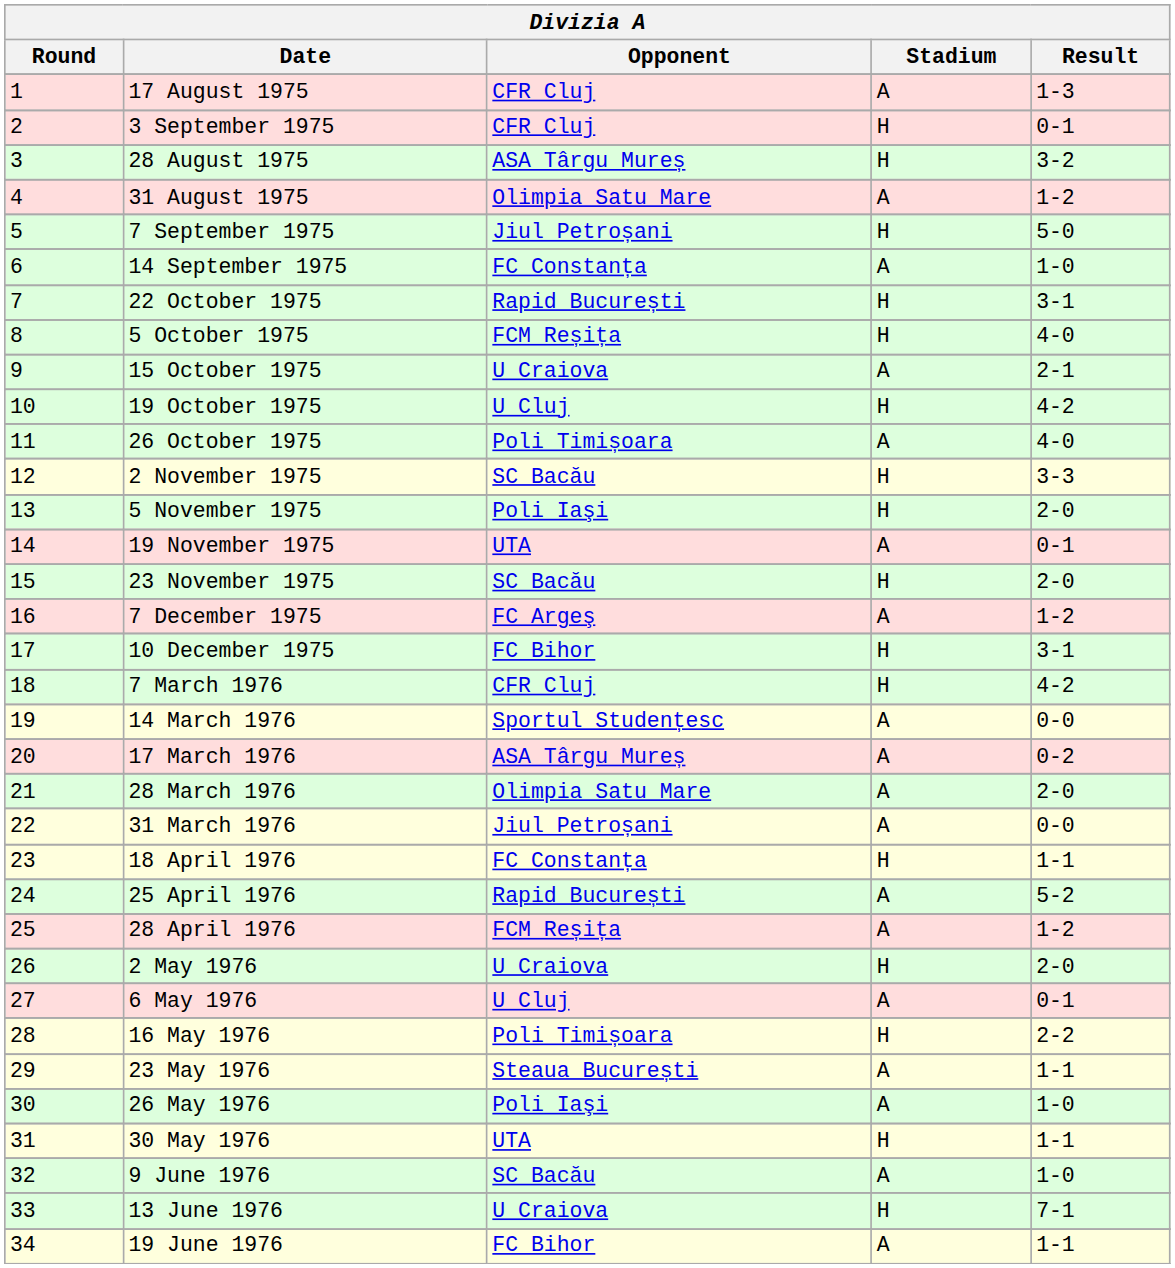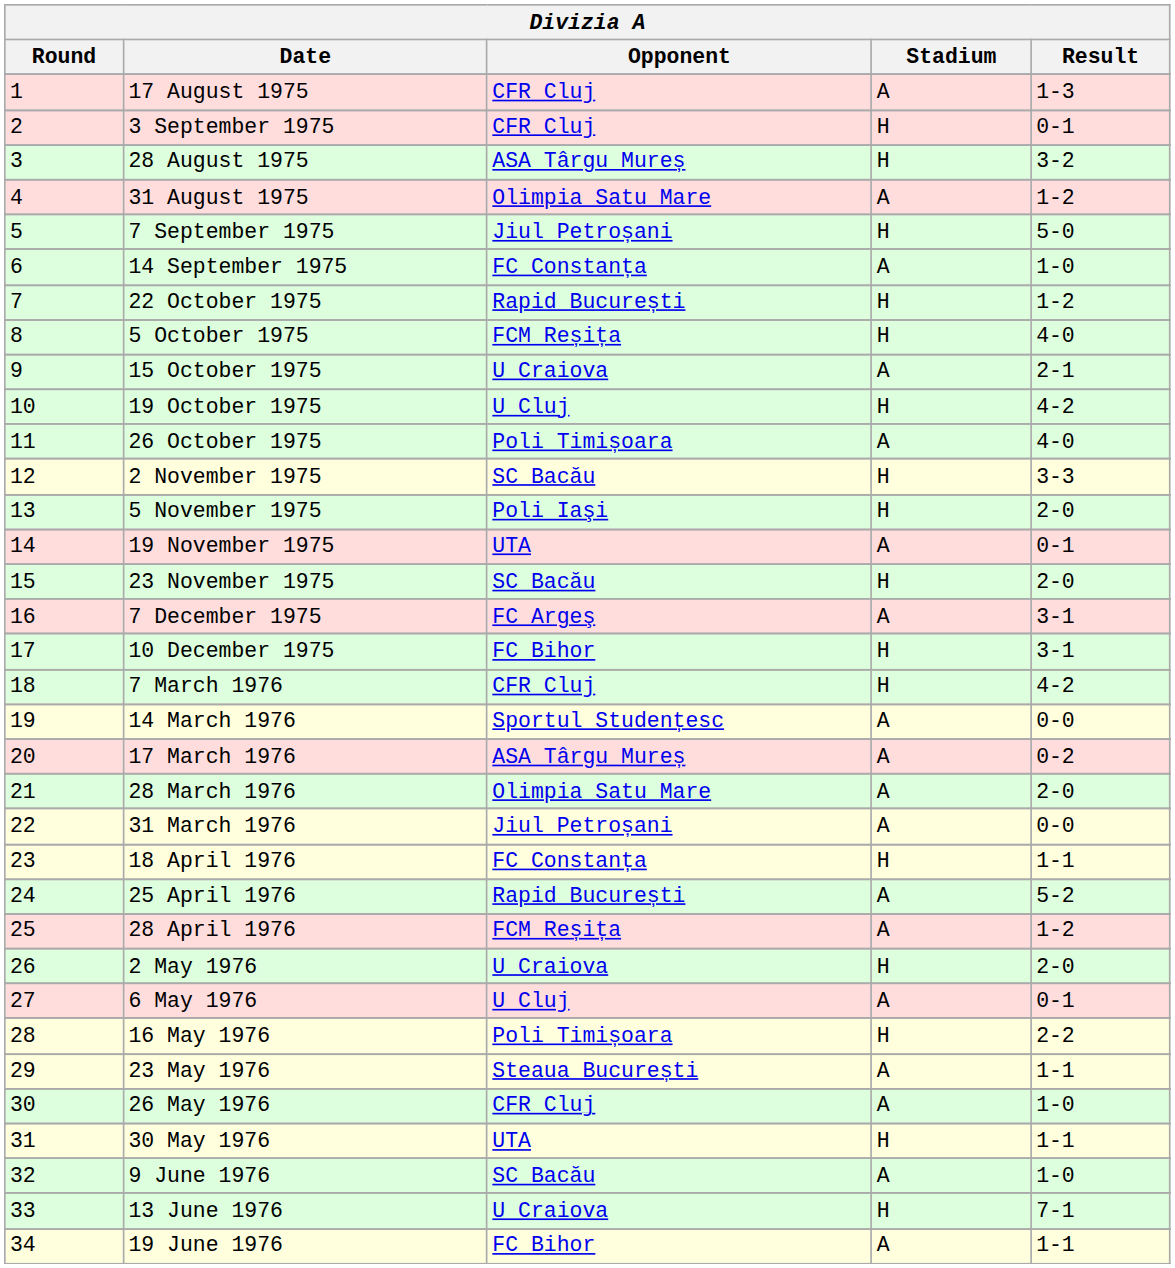 <table class="wikitable" style="width:80%;">
 <tr>
 <th colspan="5" style="text-align:center;"><em>Divizia A</em></th>
 </tr>
 <tr>
 <th>Round</th>
 <th>Date</th>
 <th>Opponent</th>
 <th>Stadium</th>
 <th>Result</th>
 </tr>
 <tr>
 </tr>
 <tr bgcolor="#ffdddd">
 <td>1</td>
 <td>17 August 1975</td>
 <td><a href='#'>CFR Cluj</a></td>
 <td>A</td>
 <td>1-3</td>
 </tr>
 <tr>
 </tr>
 <tr bgcolor="#ffdddd">
 <td>2</td>
 <td>3 September 1975</td>
 <td><a href='#'>CFR Cluj</a></td>
 <td>H</td>
 <td>0-1</td>
 </tr>
 <tr>
 </tr>
 <tr bgcolor="#ddffdd">
 <td>3</td>
 <td>28 August 1975</td>
 <td><a href='#'>ASA Târgu Mureș</a></td>
 <td>H</td>
 <td>3-2</td>
 </tr>
 <tr>
 </tr>
 <tr bgcolor="#ffdddd">
 <td>4</td>
 <td>31 August 1975</td>
 <td><a href='#'>Olimpia Satu Mare</a></td>
 <td>A</td>
 <td>1-2</td>
 </tr>
 <tr>
 </tr>
 <tr bgcolor="#ddffdd">
 <td>5</td>
 <td>7 September 1975</td>
 <td><a href='#'>Jiul Petroșani</a></td>
 <td>H</td>
 <td>5-0</td>
 </tr>
 <tr>
 </tr>
 <tr bgcolor="#ddffdd">
 <td>6</td>
 <td>14 September 1975</td>
 <td><a href='#'>FC Constanța</a></td>
 <td>A</td>
 <td>1-0</td>
 </tr>
 <tr>
 </tr>
 <tr bgcolor="#ddffdd">
 <td>7</td>
 <td>22 October 1975</td>
 <td><a href='#'>Rapid București</a></td>
 <td>H</td>
-<td>3-1</td>
+<td>1-2</td>
 </tr>
 <tr>
 </tr>
 <tr bgcolor="#ddffdd">
 <td>8</td>
 <td>5 October 1975</td>
 <td><a href='#'>FCM Reșița</a></td>
 <td>H</td>
 <td>4-0</td>
 </tr>
 <tr>
 </tr>
 <tr bgcolor="#ddffdd">
 <td>9</td>
 <td>15 October 1975</td>
 <td><a href='#'>U Craiova</a></td>
 <td>A</td>
 <td>2-1</td>
 </tr>
 <tr>
 </tr>
 <tr bgcolor="#ddffdd">
 <td>10</td>
 <td>19 October 1975</td>
 <td><a href='#'>U Cluj</a></td>
 <td>H</td>
 <td>4-2</td>
 </tr>
 <tr>
 </tr>
 <tr bgcolor="#ddffdd">
 <td>11</td>
 <td>26 October 1975</td>
 <td><a href='#'>Poli Timișoara</a></td>
 <td>A</td>
 <td>4-0</td>
 </tr>
 <tr>
 </tr>
 <tr bgcolor="#ffffdd">
 <td>12</td>
 <td>2 November 1975</td>
 <td><a href='#'>SC Bacău</a></td>
 <td>H</td>
 <td>3-3</td>
 </tr>
 <tr>
 </tr>
 <tr bgcolor="#ddffdd">
 <td>13</td>
 <td>5 November 1975</td>
 <td><a href='#'>Poli Iaşi</a></td>
 <td>H</td>
 <td>2-0</td>
 </tr>
 <tr>
 </tr>
 <tr bgcolor="#ffdddd">
 <td>14</td>
 <td>19 November 1975</td>
 <td><a href='#'>UTA</a></td>
 <td>A</td>
 <td>0-1</td>
 </tr>
 <tr>
 </tr>
 <tr bgcolor="#ddffdd">
 <td>15</td>
 <td>23 November 1975</td>
 <td><a href='#'>SC Bacău</a></td>
 <td>H</td>
 <td>2-0</td>
 </tr>
 <tr>
 </tr>
 <tr bgcolor="#ffdddd">
 <td>16</td>
 <td>7 December 1975</td>
 <td><a href='#'>FC Argeş</a></td>
 <td>A</td>
-<td>1-2</td>
+<td>3-1</td>
 </tr>
 <tr>
 </tr>
 <tr bgcolor="#ddffdd">
 <td>17</td>
 <td>10 December 1975</td>
 <td><a href='#'>FC Bihor</a></td>
 <td>H</td>
 <td>3-1</td>
 </tr>
 <tr>
 </tr>
 <tr bgcolor="#ddffdd">
 <td>18</td>
 <td>7 March 1976</td>
 <td><a href='#'>CFR Cluj</a></td>
 <td>H</td>
 <td>4-2</td>
 </tr>
 <tr>
 </tr>
 <tr bgcolor="#ffffdd">
 <td>19</td>
 <td>14 March 1976</td>
 <td><a href='#'>Sportul Studențesc</a></td>
 <td>A</td>
 <td>0-0</td>
 </tr>
 <tr>
 </tr>
 <tr bgcolor="#ffdddd">
 <td>20</td>
 <td>17 March 1976</td>
 <td><a href='#'>ASA Târgu Mureș</a></td>
 <td>A</td>
 <td>0-2</td>
 </tr>
 <tr>
 </tr>
 <tr bgcolor="#ddffdd">
 <td>21</td>
 <td>28 March 1976</td>
 <td><a href='#'>Olimpia Satu Mare</a></td>
 <td>A</td>
 <td>2-0</td>
 </tr>
 <tr>
 </tr>
 <tr bgcolor="#ffffdd">
 <td>22</td>
 <td>31 March 1976</td>
 <td><a href='#'>Jiul Petroșani</a></td>
 <td>A</td>
 <td>0-0</td>
 </tr>
 <tr>
 </tr>
 <tr bgcolor="#ffffdd">
 <td>23</td>
 <td>18 April 1976</td>
 <td><a href='#'>FC Constanța</a></td>
 <td>H</td>
 <td>1-1</td>
 </tr>
 <tr>
 </tr>
 <tr bgcolor="#ddffdd">
 <td>24</td>
 <td>25 April 1976</td>
 <td><a href='#'>Rapid București</a></td>
 <td>A</td>
 <td>5-2</td>
 </tr>
 <tr>
 </tr>
 <tr bgcolor="#ffdddd">
 <td>25</td>
 <td>28 April 1976</td>
 <td><a href='#'>FCM Reșița</a></td>
 <td>A</td>
 <td>1-2</td>
 </tr>
 <tr>
 </tr>
 <tr bgcolor="#ddffdd">
 <td>26</td>
 <td>2 May 1976</td>
 <td><a href='#'>U Craiova</a></td>
 <td>H</td>
 <td>2-0</td>
 </tr>
 <tr>
 </tr>
 <tr bgcolor="#ffdddd">
 <td>27</td>
 <td>6 May 1976</td>
 <td><a href='#'>U Cluj</a></td>
 <td>A</td>
 <td>0-1</td>
 </tr>
 <tr>
 </tr>
 <tr bgcolor="#ffffdd">
 <td>28</td>
 <td>16 May 1976</td>
 <td><a href='#'>Poli Timișoara</a></td>
 <td>H</td>
 <td>2-2</td>
 </tr>
 <tr>
 </tr>
 <tr bgcolor="#ffffdd">
 <td>29</td>
 <td>23 May 1976</td>
 <td><a href='#'>Steaua București</a></td>
 <td>A</td>
 <td>1-1</td>
 </tr>
 <tr>
 </tr>
 <tr bgcolor="#ddffdd">
 <td>30</td>
 <td>26 May 1976</td>
-<td><a href='#'>Poli Iaşi</a></td>
+<td><a href='#'>CFR Cluj</a></td>
 <td>A</td>
 <td>1-0</td>
 </tr>
 <tr>
 </tr>
 <tr bgcolor="#ffffdd">
 <td>31</td>
 <td>30 May 1976</td>
 <td><a href='#'>UTA</a></td>
 <td>H</td>
 <td>1-1</td>
 </tr>
 <tr>
 </tr>
 <tr bgcolor="#ddffdd">
 <td>32</td>
 <td>9 June 1976</td>
 <td><a href='#'>SC Bacău</a></td>
 <td>A</td>
 <td>1-0</td>
 </tr>
 <tr>
 </tr>
 <tr bgcolor="#ddffdd">
 <td>33</td>
 <td>13 June 1976</td>
 <td><a href='#'>U Craiova</a></td>
 <td>H</td>
 <td>7-1</td>
 </tr>
 <tr>
 </tr>
 <tr bgcolor="#ffffdd">
 <td>34</td>
 <td>19 June 1976</td>
 <td><a href='#'>FC Bihor</a></td>
 <td>A</td>
 <td>1-1</td>
 </tr>
 <tr>
 </tr>
 </table>
